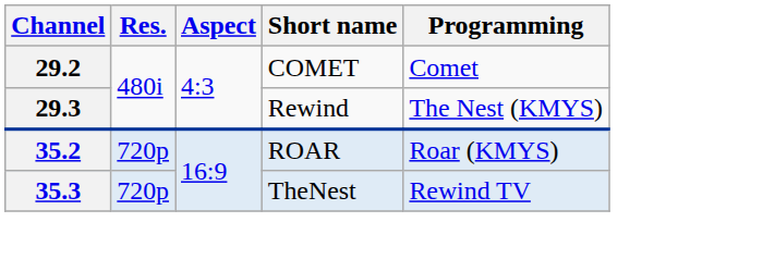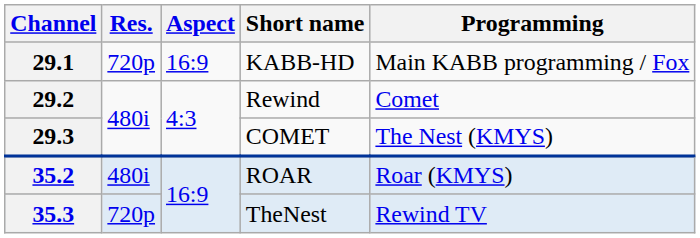 <table class="wikitable">
 <tr>
 <th scope = "col"><a href='#'>Channel</a></th>
 <th scope = "col"><a href='#'>Res.</a></th>
 <th scope = "col"><a href='#'>Aspect</a></th>
 <th scope = "col">Short name</th>
 <th scope = "col">Programming</th>
 </tr>
 <tr>
+<th scope = "row">29.1</th>
+<td><a href='#'>720p</a></td>
+<td><a href='#'>16:9</a></td>
+<td>KABB-HD</td>
+<td>Main KABB programming / <a href='#'>Fox</a></td>
+</tr>
+<tr>
 <th scope = "row">29.2</th>
 <td rowspan=2><a href='#'>480i</a></td>
 <td rowspan=2><a href='#'>4:3</a></td>
-<td>COMET</td>
+<td>Rewind</td>
 <td><a href='#'>Comet</a></td>
 </tr>
 <tr>
 <th scope = "row">29.3</th>
-<td>Rewind</td>
+<td>COMET</td>
 <td><a href='#'>The Nest</a> (<a href='#'>KMYS</a>)</td>
 </tr>
 <tr>
 </tr>
 <tr style="background-color:#DFEBF6; border-top: 2px solid #003399;">
 <th scope="row"><a href='#'>35.2</a></th>
-<td><a href='#'>720p</a></td>
+<td><a href='#'>480i</a></td>
 <td rowspan=2><a href='#'>16:9</a></td>
 <td>ROAR</td>
 <td><a href='#'>Roar</a> (<a href='#'>KMYS</a>)</td>
 </tr>
 <tr style="background-color:#DFEBF6">
 <th scope="row"><a href='#'>35.3</a></th>
 <td><a href='#'>720p</a></td>
 <td>TheNest</td>
 <td><a href='#'>Rewind TV</a></td>
 </tr>
 </table>
